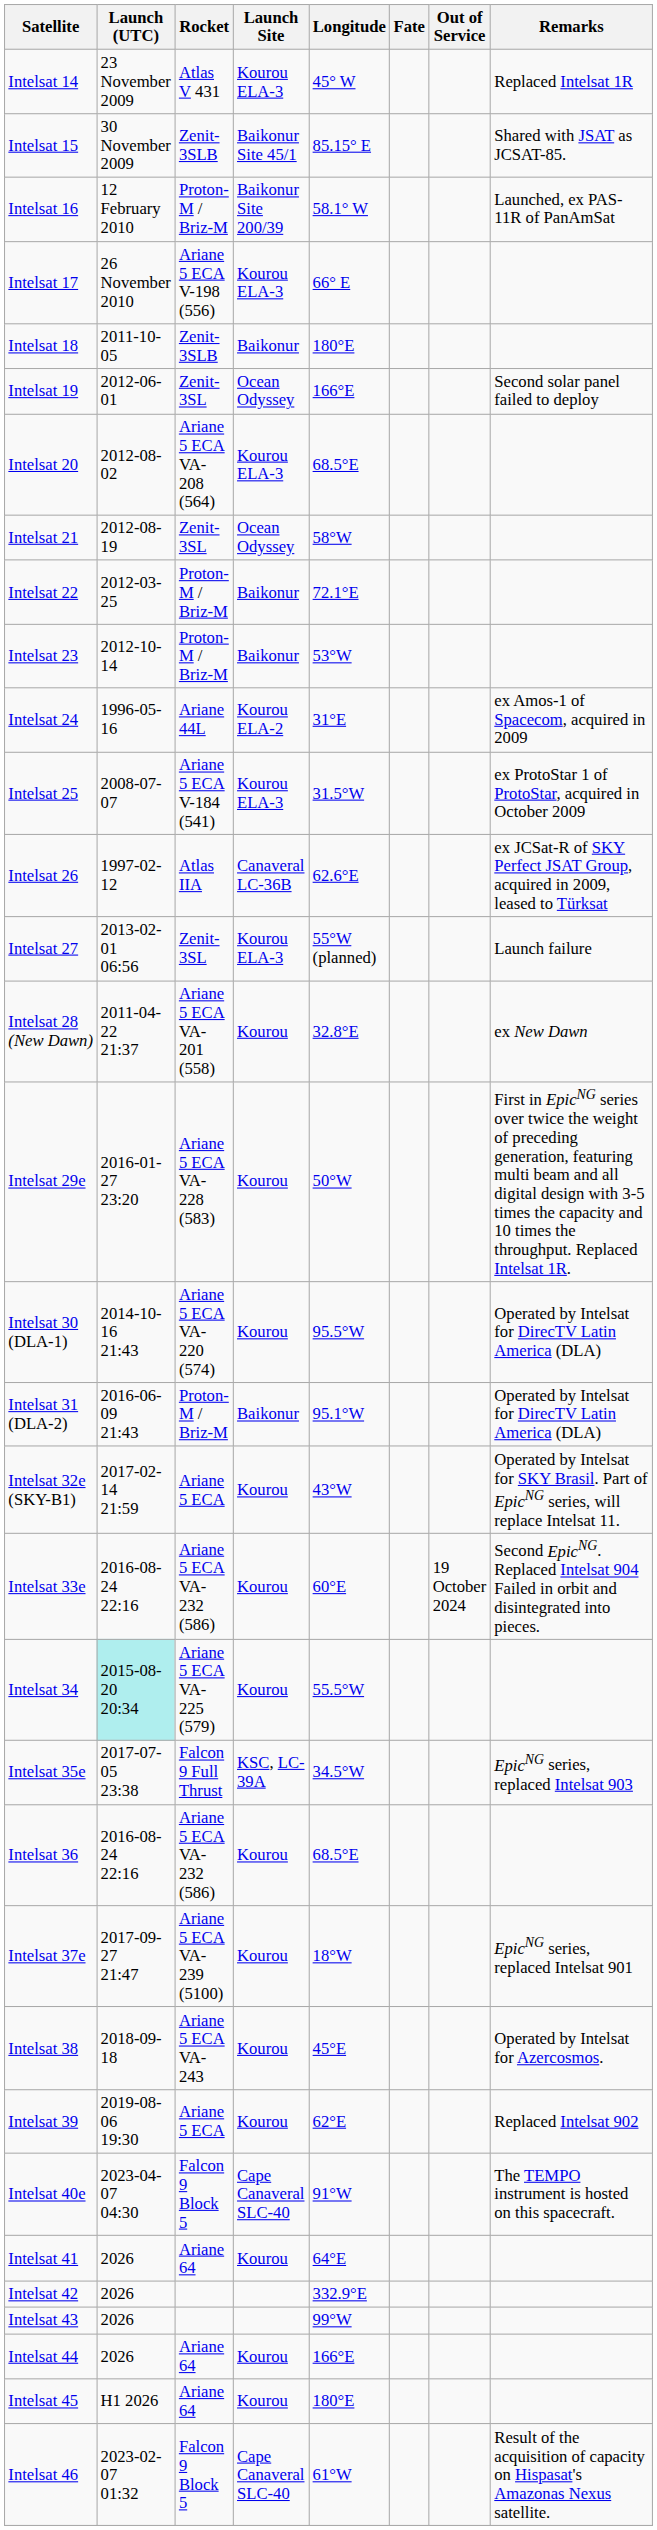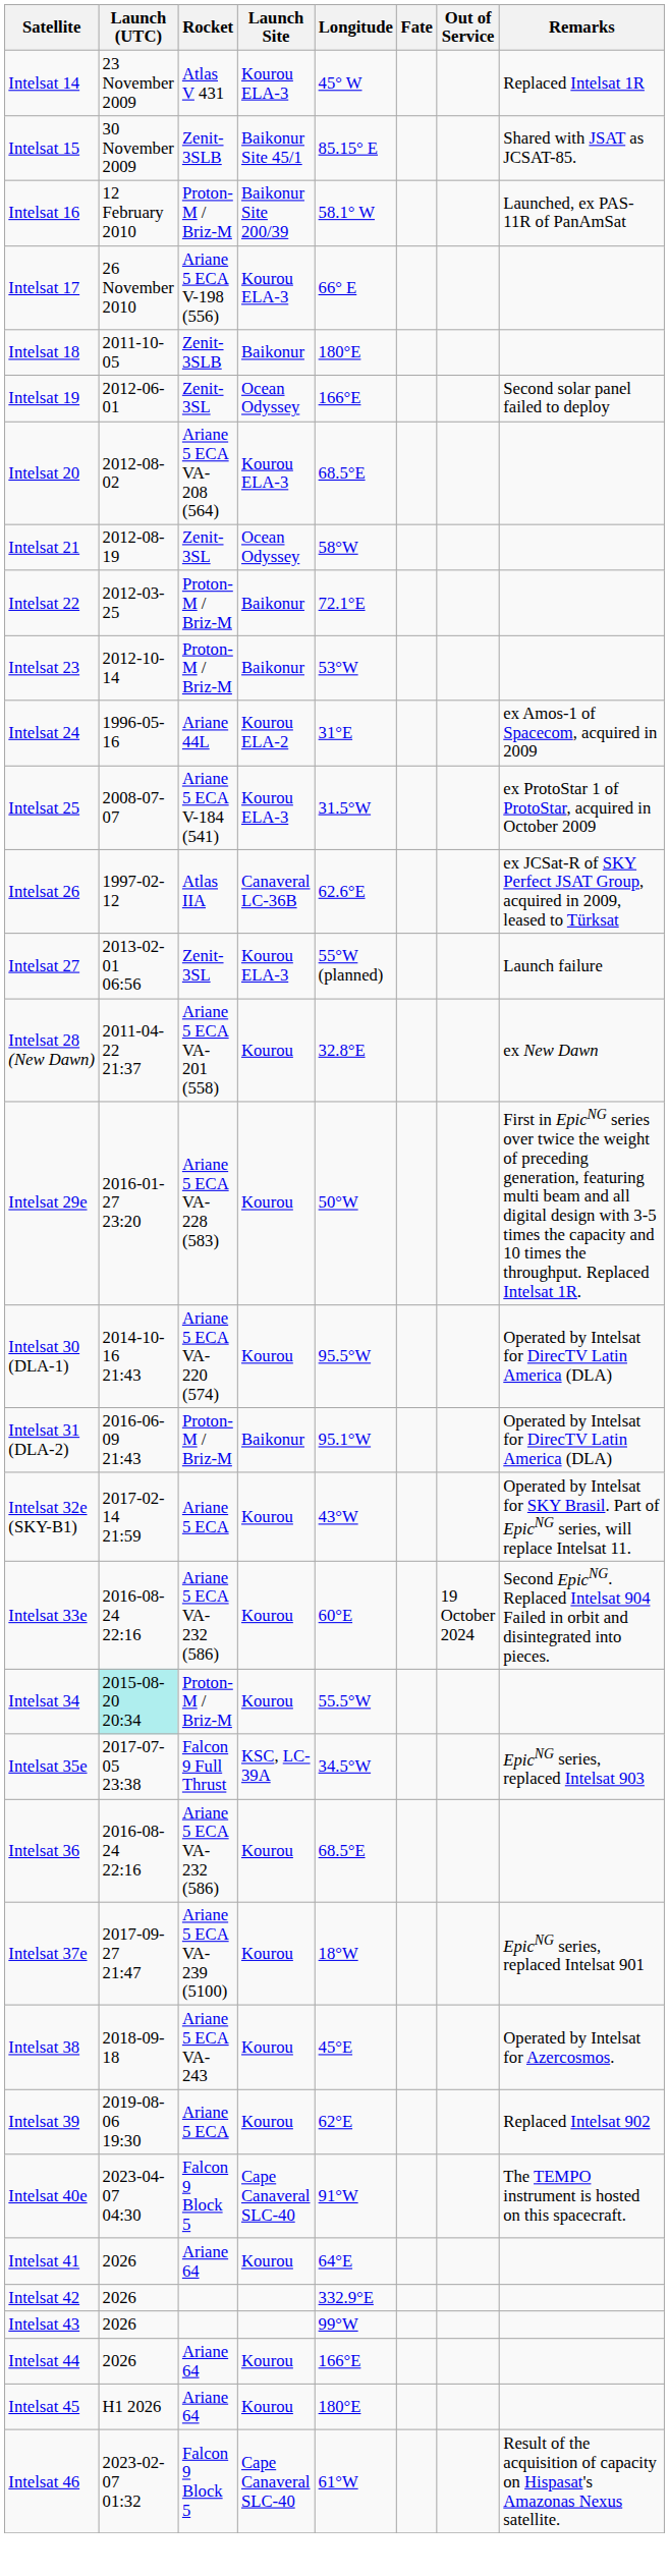 <table class = "wikitable" width="100%">
 <tr>
 <th>Satellite</th>
 <th>Launch (UTC)</th>
 <th>Rocket</th>
 <th>Launch Site</th>
 <th>Longitude</th>
 <th>Fate</th>
 <th>Out of Service</th>
 <th width="25%">Remarks</th>
 </tr>
 <tr>
 <td><a href='#'>Intelsat 14</a></td>
 <td>23 November 2009</td>
 <td><a href='#'>Atlas V</a> 431</td>
 <td><a href='#'>Kourou</a> <a href='#'>ELA-3</a></td>
 <td><a href='#'>45° W</a></td>
 <td></td>
 <td></td>
 <td>Replaced <a href='#'>Intelsat 1R</a></td>
 </tr>
 <tr>
 <td><a href='#'>Intelsat 15</a></td>
 <td>30 November 2009</td>
 <td><a href='#'>Zenit-3SLB</a></td>
 <td><a href='#'>Baikonur</a> <a href='#'>Site 45/1</a></td>
 <td><a href='#'>85.15° E</a></td>
 <td></td>
 <td></td>
 <td>Shared with <a href='#'>JSAT</a> as JCSAT-85.</td>
 </tr>
 <tr>
 <td><a href='#'>Intelsat 16</a></td>
 <td>12 February 2010</td>
 <td><a href='#'>Proton-M</a> / <a href='#'>Briz-M</a></td>
 <td><a href='#'>Baikonur</a> <a href='#'>Site 200/39</a></td>
 <td><a href='#'>58.1° W</a></td>
 <td></td>
 <td></td>
 <td>Launched, ex PAS-11R of PanAmSat</td>
 </tr>
 <tr>
 <td><a href='#'>Intelsat 17</a></td>
 <td>26 November 2010</td>
 <td><a href='#'>Ariane 5 ECA</a> <br> V-198 (556)</td>
 <td><a href='#'>Kourou</a> <a href='#'>ELA-3</a></td>
 <td><a href='#'>66° E</a></td>
 <td></td>
 <td></td>
 <td></td>
 </tr>
 <tr>
 <td><a href='#'>Intelsat 18</a></td>
 <td>2011-10-05</td>
 <td><a href='#'>Zenit-3SLB</a></td>
 <td><a href='#'>Baikonur</a></td>
 <td><a href='#'>180°E</a></td>
 <td></td>
 <td></td>
 <td></td>
 </tr>
 <tr>
 <td><a href='#'>Intelsat 19</a></td>
 <td>2012-06-01</td>
 <td><a href='#'>Zenit-3SL</a></td>
 <td><a href='#'>Ocean Odyssey</a></td>
 <td><a href='#'>166°E</a></td>
 <td></td>
 <td></td>
 <td>Second solar panel failed to deploy</td>
 </tr>
 <tr>
 <td><a href='#'>Intelsat 20</a></td>
 <td>2012-08-02</td>
 <td><a href='#'>Ariane 5 ECA</a> <br> VA-208 (564)</td>
 <td><a href='#'>Kourou</a> <a href='#'>ELA-3</a></td>
 <td><a href='#'>68.5°E</a></td>
 <td></td>
 <td></td>
 <td></td>
 </tr>
 <tr>
 <td><a href='#'>Intelsat 21</a></td>
 <td>2012-08-19</td>
 <td><a href='#'>Zenit-3SL</a></td>
 <td><a href='#'>Ocean Odyssey</a></td>
 <td><a href='#'>58°W</a></td>
 <td></td>
 <td></td>
 <td></td>
 </tr>
 <tr>
 <td><a href='#'>Intelsat 22</a></td>
 <td>2012-03-25</td>
 <td><a href='#'>Proton-M</a> / <a href='#'>Briz-M</a></td>
 <td><a href='#'>Baikonur</a></td>
 <td><a href='#'>72.1°E</a></td>
 <td></td>
 <td></td>
 <td></td>
 </tr>
 <tr>
 <td><a href='#'>Intelsat 23</a></td>
 <td>2012-10-14</td>
 <td><a href='#'>Proton-M</a> / <a href='#'>Briz-M</a></td>
 <td><a href='#'>Baikonur</a></td>
 <td><a href='#'>53°W</a></td>
 <td></td>
 <td></td>
 <td></td>
 </tr>
 <tr>
 <td><a href='#'>Intelsat 24</a></td>
 <td>1996-05-16</td>
 <td><a href='#'>Ariane 44L</a></td>
 <td><a href='#'>Kourou</a> <a href='#'>ELA-2</a></td>
 <td><a href='#'>31°E</a></td>
 <td></td>
 <td></td>
 <td>ex Amos-1 of <a href='#'>Spacecom</a>, acquired in 2009</td>
 </tr>
 <tr>
 <td><a href='#'>Intelsat 25</a></td>
 <td>2008-07-07</td>
 <td><a href='#'>Ariane 5 ECA</a> <br> V-184 (541)</td>
 <td><a href='#'>Kourou</a> <a href='#'>ELA-3</a></td>
 <td><a href='#'>31.5°W</a></td>
 <td></td>
 <td></td>
 <td>ex ProtoStar 1 of <a href='#'>ProtoStar</a>, acquired in October 2009</td>
 </tr>
 <tr>
 <td><a href='#'>Intelsat 26</a></td>
 <td>1997-02-12</td>
 <td><a href='#'>Atlas IIA</a></td>
 <td><a href='#'>Canaveral</a> <a href='#'>LC-36B</a></td>
 <td><a href='#'>62.6°E</a></td>
 <td></td>
 <td></td>
 <td>ex JCSat-R of <a href='#'>SKY Perfect JSAT Group</a>, acquired in 2009, leased to <a href='#'>Türksat</a></td>
 </tr>
 <tr>
 <td><a href='#'>Intelsat 27</a></td>
 <td>2013-02-01<br>06:56</td>
 <td><a href='#'>Zenit-3SL</a></td>
 <td><a href='#'>Kourou</a> <a href='#'>ELA-3</a></td>
 <td><a href='#'>55°W</a> (planned)</td>
 <td></td>
 <td></td>
 <td>Launch failure</td>
 </tr>
 <tr>
 <td><a href='#'>Intelsat 28</a><br><em>(New Dawn)</em></td>
 <td>2011-04-22<br>21:37</td>
 <td><a href='#'>Ariane 5 ECA</a> <br> VA-201 (558)</td>
 <td><a href='#'>Kourou</a></td>
 <td><a href='#'>32.8°E</a></td>
 <td></td>
 <td></td>
 <td>ex <em>New Dawn</em></td>
 </tr>
 <tr>
 <td><a href='#'>Intelsat 29e</a></td>
 <td>2016-01-27<br>23:20</td>
 <td><a href='#'>Ariane 5 ECA</a> <br> VA-228 (583)</td>
 <td><a href='#'>Kourou</a></td>
 <td><a href='#'>50°W</a></td>
 <td></td>
 <td></td>
 <td colspan=8>First in <em>Epic<sup>NG</sup></em> series over twice the weight of preceding generation, featuring multi beam and all digital design with 3-5 times the capacity and 10 times the throughput. Replaced <a href='#'>Intelsat 1R</a>.</td>
 </tr>
 <tr>
 <td><a href='#'>Intelsat 30</a><br>(DLA-1)</td>
 <td>2014-10-16<br>21:43</td>
 <td><a href='#'>Ariane 5 ECA</a> <br> VA-220 (574)</td>
 <td><a href='#'>Kourou</a></td>
 <td><a href='#'>95.5°W</a></td>
 <td></td>
 <td></td>
 <td>Operated by Intelsat for <a href='#'>DirecTV Latin America</a> (DLA)</td>
 </tr>
 <tr>
 <td><a href='#'>Intelsat 31</a><br>(DLA-2)</td>
 <td>2016-06-09<br>21:43</td>
 <td><a href='#'>Proton-M</a> / <a href='#'>Briz-M</a></td>
 <td><a href='#'>Baikonur</a></td>
 <td><a href='#'>95.1°W</a></td>
 <td></td>
 <td></td>
 <td>Operated by Intelsat for <a href='#'>DirecTV Latin America</a> (DLA)</td>
 </tr>
 <tr>
 <td><a href='#'>Intelsat 32e</a> <br> (SKY-B1)</td>
 <td>2017-02-14<br>21:59</td>
 <td><a href='#'>Ariane 5 ECA</a> <br></td>
 <td><a href='#'>Kourou</a></td>
 <td><a href='#'>43°W</a></td>
 <td></td>
 <td></td>
 <td>Operated by Intelsat for <a href='#'>SKY Brasil</a>. Part of <em>Epic<sup>NG</sup></em> series, will replace Intelsat 11.</td>
 </tr>
 <tr>
 <td><a href='#'>Intelsat 33e</a></td>
 <td>2016-08-24<br>22:16</td>
 <td><a href='#'>Ariane 5 ECA</a><br>VA-232 (586)</td>
 <td><a href='#'>Kourou</a></td>
 <td><a href='#'>60°E</a></td>
 <td></td>
 <td>19 October 2024</td>
 <td>Second <em>Epic<sup>NG</sup></em>. Replaced <a href='#'>Intelsat 904</a> Failed in orbit and disintegrated into pieces.</td>
 </tr>
 <tr>
 <td><a href='#'>Intelsat 34</a></td>
 <td style="background: paleturquoise;">2015-08-20<br>20:34</td>
-<td><a href='#'>Ariane 5 ECA</a><br>VA-225 (579)</td>
+<td><a href='#'>Proton-M</a> / <a href='#'>Briz-M</a></td>
 <td><a href='#'>Kourou</a></td>
 <td><a href='#'>55.5°W</a></td>
 <td></td>
 <td></td>
 <td></td>
 </tr>
 <tr>
 <td><a href='#'>Intelsat 35e</a></td>
 <td>2017-07-05<br>23:38</td>
 <td><a href='#'>Falcon 9 Full Thrust</a></td>
 <td><a href='#'>KSC</a>, <a href='#'>LC-39A</a></td>
 <td><a href='#'>34.5°W</a></td>
 <td></td>
 <td></td>
 <td><em>Epic<sup>NG</sup></em> series, replaced <a href='#'>Intelsat 903</a></td>
 </tr>
 <tr>
 <td><a href='#'>Intelsat 36</a></td>
 <td>2016-08-24<br>22:16</td>
 <td><a href='#'>Ariane 5 ECA</a><br>VA-232 (586)</td>
 <td><a href='#'>Kourou</a></td>
 <td><a href='#'>68.5°E</a></td>
 <td></td>
 <td></td>
 <td></td>
 </tr>
 <tr>
 <td><a href='#'>Intelsat 37e</a></td>
 <td>2017-09-27<br>21:47</td>
 <td><a href='#'>Ariane 5 ECA</a><br>VA-239 (5100)</td>
 <td><a href='#'>Kourou</a></td>
 <td><a href='#'>18°W</a></td>
 <td></td>
 <td></td>
 <td><em>Epic<sup>NG</sup></em> series, replaced Intelsat 901</td>
 </tr>
 <tr>
 <td><a href='#'>Intelsat 38</a> <br> </td>
 <td>2018-09-18<br></td>
 <td><a href='#'>Ariane 5 ECA</a> <br> VA-243</td>
 <td><a href='#'>Kourou</a></td>
 <td><a href='#'>45°E</a></td>
 <td></td>
 <td></td>
 <td>Operated by Intelsat for <a href='#'>Azercosmos</a>.</td>
 </tr>
 <tr>
 <td><a href='#'>Intelsat 39</a></td>
 <td>2019-08-06<br>19:30</td>
 <td><a href='#'>Ariane 5 ECA</a></td>
 <td><a href='#'>Kourou</a></td>
 <td><a href='#'>62°E</a></td>
 <td></td>
 <td></td>
 <td>Replaced <a href='#'>Intelsat 902</a></td>
 </tr>
 <tr>
 <td><a href='#'>Intelsat 40e</a></td>
 <td>2023-04-07<br>04:30</td>
 <td><a href='#'>Falcon 9 Block 5</a></td>
 <td><a href='#'>Cape Canaveral</a><br><a href='#'>SLC-40</a></td>
 <td><a href='#'>91°W</a></td>
 <td></td>
 <td></td>
 <td>The <a href='#'>TEMPO</a> instrument is hosted on this spacecraft.</td>
 </tr>
 <tr>
 <td><a href='#'>Intelsat 41</a></td>
 <td>2026</td>
 <td><a href='#'>Ariane 64</a></td>
 <td><a href='#'>Kourou</a></td>
 <td><a href='#'>64°E</a></td>
 <td></td>
 <td></td>
 <td></td>
 </tr>
 <tr>
 <td><a href='#'>Intelsat 42</a></td>
 <td>2026</td>
 <td></td>
 <td></td>
 <td><a href='#'>332.9°E</a></td>
 <td></td>
 <td></td>
 <td></td>
 </tr>
 <tr>
 <td><a href='#'>Intelsat 43</a></td>
 <td>2026</td>
 <td></td>
 <td></td>
 <td><a href='#'>99°W</a></td>
 <td></td>
 <td></td>
 <td></td>
 </tr>
 <tr>
 <td><a href='#'>Intelsat 44</a></td>
 <td>2026</td>
 <td><a href='#'>Ariane 64</a></td>
 <td><a href='#'>Kourou</a></td>
 <td><a href='#'>166°E</a></td>
 <td></td>
 <td></td>
 <td></td>
 </tr>
 <tr>
 <td><a href='#'>Intelsat 45</a></td>
 <td>H1 2026</td>
 <td><a href='#'>Ariane 64</a></td>
 <td><a href='#'>Kourou</a></td>
 <td><a href='#'>180°E</a></td>
 <td></td>
 <td></td>
 <td></td>
 </tr>
 <tr>
 <td><a href='#'>Intelsat 46</a></td>
 <td>2023-02-07<br>01:32</td>
 <td><a href='#'>Falcon 9 Block 5</a></td>
 <td><a href='#'>Cape Canaveral</a><br><a href='#'>SLC-40</a></td>
 <td><a href='#'>61°W</a></td>
 <td></td>
 <td></td>
 <td>Result of the acquisition of capacity on <a href='#'>Hispasat</a>'s <a href='#'>Amazonas Nexus</a> satellite.</td>
 </tr>
 <tr>
 </tr>
 </table>
